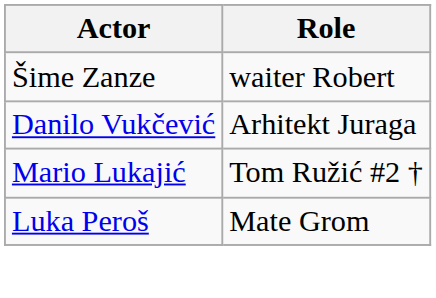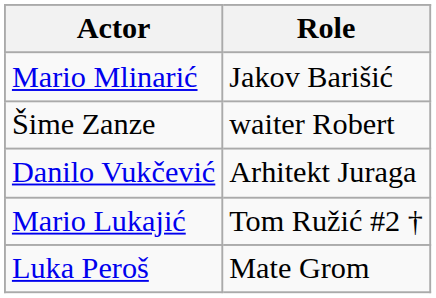 <table class="wikitable">
 <tr>
 <th>Actor</th>
 <th>Role</th>
+</tr>
+<tr>
+<td><a href='#'>Mario Mlinarić</a></td>
+<td>Jakov Barišić</td>
 </tr>
 <tr>
 <td>Šime Zanze</td>
 <td>waiter Robert</td>
 </tr>
 <tr>
 <td><a href='#'>Danilo Vukčević</a></td>
 <td>Arhitekt Juraga</td>
 </tr>
 <tr>
 <td><a href='#'>Mario Lukajić</a></td>
 <td>Tom Ružić #2 †</td>
 </tr>
 <tr>
 <td><a href='#'>Luka Peroš</a></td>
 <td>Mate Grom</td>
 </tr>
 </table>
